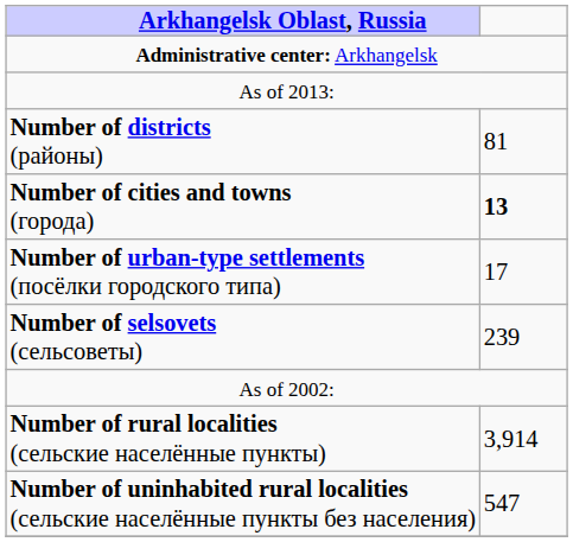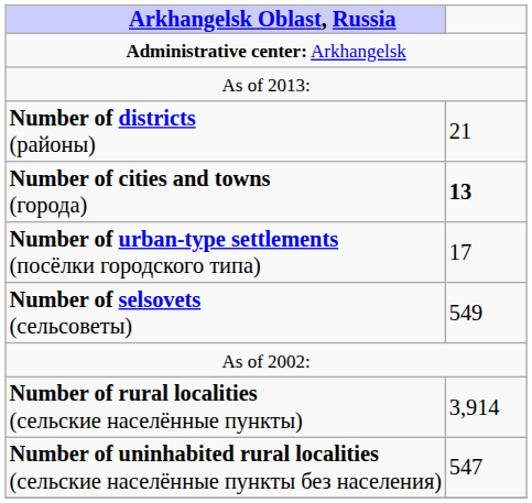 <table border=1 align="right" cellpadding=2 cellspacing=0 style="margin: 0 0 1em 1em; background: #f9f9f9; border: 1px #aaa solid; border-collapse: collapse; font-size: 95%;">
 <tr>
 <th bgcolor="#ccccff" style="padding:0 0 0 50px;"><a href='#'>Arkhangelsk Oblast</a>, <a href='#'>Russia</a></th>
 <td width="50px"></td>
 </tr>
 <tr>
 <td colspan=2 align="center"><small><strong>Administrative center:</strong> <a href='#'>Arkhangelsk</a></small></td>
 </tr>
 <tr>
 <td colspan=2 align="center"><small>As of 2013:</small></td>
 </tr>
 <tr>
 <td><strong>Number of <a href='#'>districts</a></strong><br>(районы)</td>
-<td>81</td>
+<td>21</td>
 </tr>
 <tr>
 <td><strong>Number of cities and towns</strong><br>(города)</td>
 <td><strong>13</strong></td>
 </tr>
 <tr>
 <td><strong>Number of <a href='#'>urban-type settlements</a></strong><br>(посёлки городского типа)</td>
 <td>17</td>
 </tr>
 <tr>
 <td><strong>Number of <a href='#'>selsovets</a></strong><br>(сельсоветы)</td>
-<td>239</td>
+<td>549</td>
 </tr>
 <tr>
 <td colspan=2 align="center"><small>As of 2002:</small></td>
 </tr>
 <tr>
 <td><strong>Number of rural localities</strong><br>(сельские населённые пункты)</td>
 <td>3,914</td>
 </tr>
 <tr>
 <td><strong>Number of uninhabited rural localities</strong><br>(сельские населённые пункты без населения)</td>
 <td>547</td>
 </tr>
 <tr>
 </tr>
 </table>
